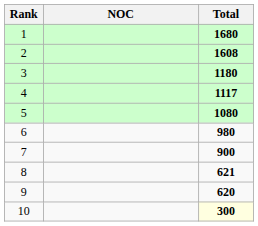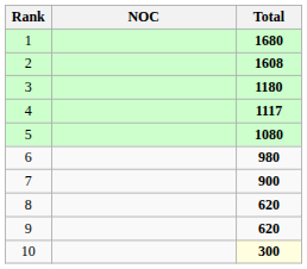 <table class="wikitable" style="text-align:center; font-size:90%">
 <tr>
 <th width=40>Rank</th>
 <th width=180>NOC</th>
 <th width=60>Total</th>
 </tr>
 <tr bgcolor=#ccffcc>
 <td>1</td>
 <td align=left></td>
 <td><strong>1680</strong></td>
 </tr>
 <tr bgcolor=#ccffcc>
 <td>2</td>
 <td align=left></td>
 <td><strong>1608</strong></td>
 </tr>
 <tr bgcolor=#ccffcc>
 <td>3</td>
 <td align=left></td>
 <td><strong>1180</strong></td>
 </tr>
 <tr bgcolor=#ccffcc>
 <td>4</td>
 <td align=left></td>
 <td><strong>1117</strong></td>
 </tr>
 <tr bgcolor=#ccffcc>
 <td>5</td>
 <td align=left></td>
 <td><strong>1080</strong></td>
 </tr>
 <tr>
 <td>6</td>
 <td align=left></td>
 <td><strong>980</strong></td>
 </tr>
 <tr>
 <td>7</td>
 <td align=left></td>
 <td><strong>900</strong></td>
 </tr>
 <tr>
 <td>8</td>
 <td align=left></td>
-<td><strong>621</strong></td>
+<td><strong>620</strong></td>
 </tr>
 <tr>
 <td>9</td>
 <td align=left></td>
 <td><strong>620</strong></td>
 </tr>
 <tr>
 <td>10</td>
 <td align=left></td>
 <td style="background: lightyellow;"><strong>300</strong></td>
 </tr>
 </table>
